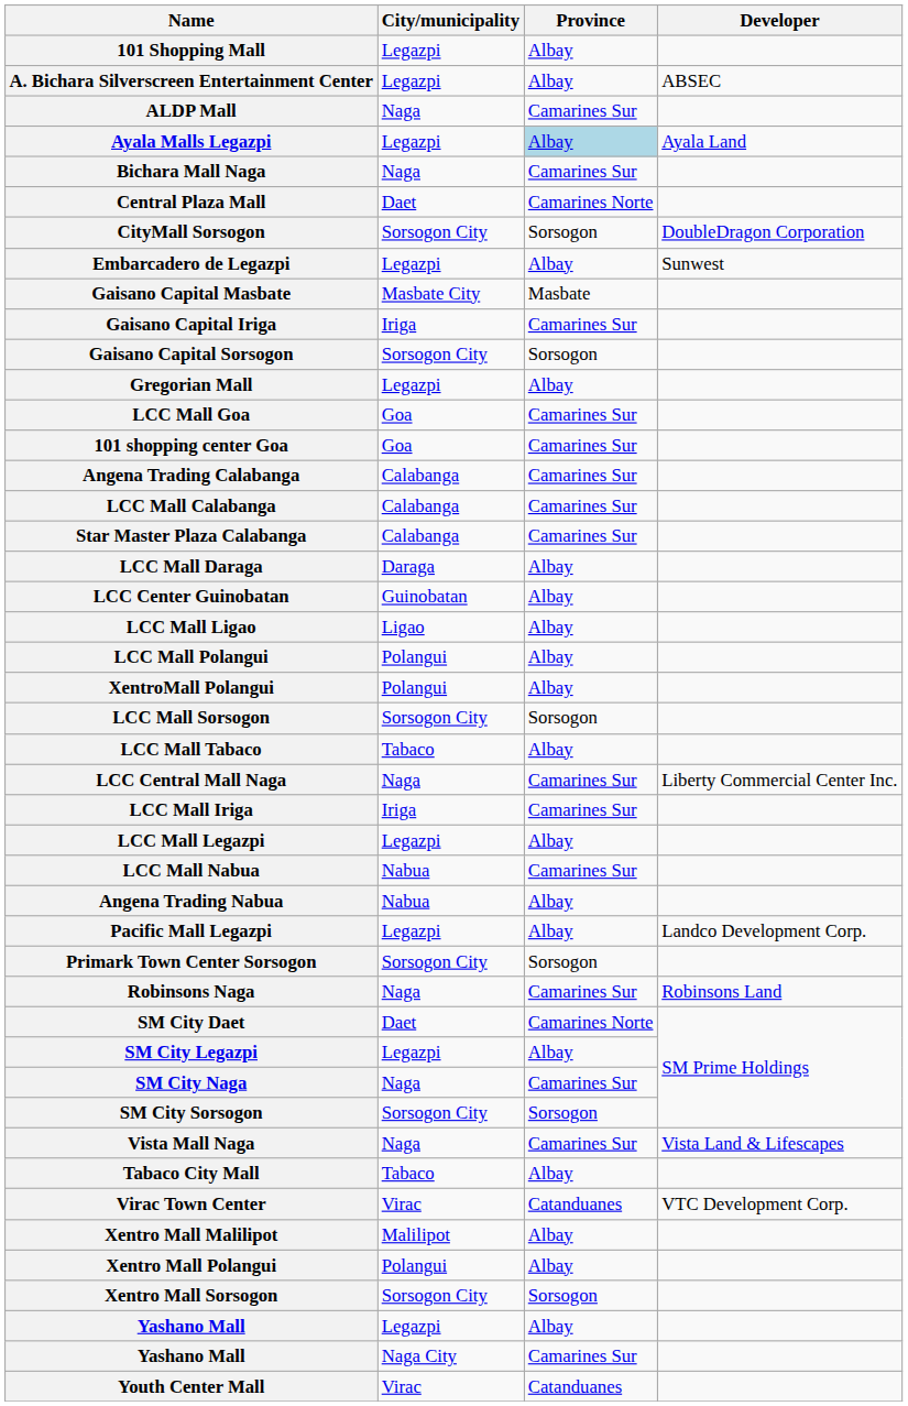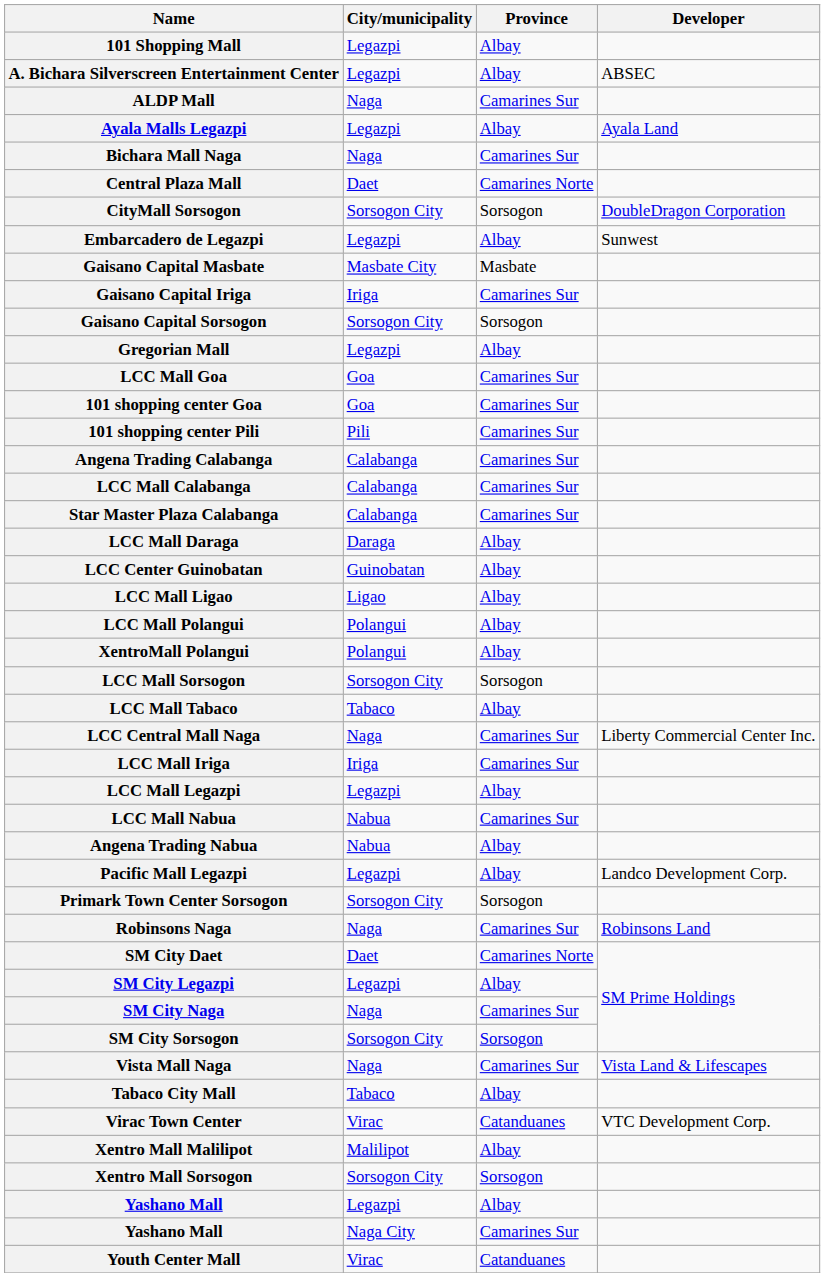 <table class="wikitable sortable plainrowheaders" style="font-size:95%;">
 <tr>
 <th scope="col">Name</th>
 <th scope="col">City/municipality</th>
 <th scope="col">Province</th>
 <th scope="col">Developer</th>
 </tr>
 <tr>
 <th scope="row">101 Shopping Mall</th>
 <td><a href='#'>Legazpi</a></td>
 <td><a href='#'>Albay</a></td>
 <td></td>
 </tr>
 <tr>
 <th scope="row">A. Bichara Silverscreen Entertainment Center</th>
 <td><a href='#'>Legazpi</a></td>
 <td><a href='#'>Albay</a></td>
 <td>ABSEC</td>
 </tr>
 <tr>
 <th scope="row">ALDP Mall</th>
 <td><a href='#'>Naga</a></td>
 <td><a href='#'>Camarines Sur</a></td>
 <td></td>
 </tr>
 <tr>
 <th scope="row"><a href='#'>Ayala Malls Legazpi</a></th>
 <td><a href='#'>Legazpi</a></td>
-<td style="background: lightblue;"><a href='#'>Albay</a></td>
+<td><a href='#'>Albay</a></td>
 <td><a href='#'>Ayala Land</a></td>
 </tr>
 <tr>
 <th scope="row">Bichara Mall Naga</th>
 <td><a href='#'>Naga</a></td>
 <td><a href='#'>Camarines Sur</a></td>
 <td></td>
 </tr>
 <tr>
 <th scope="row">Central Plaza Mall</th>
 <td><a href='#'>Daet</a></td>
 <td><a href='#'>Camarines Norte</a></td>
 <td></td>
 </tr>
 <tr>
 <th scope="row">CityMall Sorsogon</th>
 <td><a href='#'>Sorsogon City</a></td>
 <td>Sorsogon</td>
 <td><a href='#'>DoubleDragon Corporation</a></td>
 </tr>
 <tr>
 <th scope="row">Embarcadero de Legazpi</th>
 <td><a href='#'>Legazpi</a></td>
 <td><a href='#'>Albay</a></td>
 <td>Sunwest</td>
 </tr>
 <tr>
 <th scope="row">Gaisano Capital Masbate</th>
 <td><a href='#'>Masbate City</a></td>
 <td>Masbate</td>
 <td></td>
 </tr>
 <tr>
 <th scope="row">Gaisano Capital Iriga</th>
 <td><a href='#'>Iriga</a></td>
 <td><a href='#'>Camarines Sur</a></td>
 <td></td>
 </tr>
 <tr>
 <th scope="row">Gaisano Capital Sorsogon</th>
 <td><a href='#'>Sorsogon City</a></td>
 <td>Sorsogon</td>
 <td></td>
 </tr>
 <tr>
 <th scope="row">Gregorian Mall</th>
 <td><a href='#'>Legazpi</a></td>
 <td><a href='#'>Albay</a></td>
 <td></td>
 </tr>
 <tr>
 <th scope="row">LCC Mall Goa</th>
 <td><a href='#'>Goa</a></td>
 <td><a href='#'>Camarines Sur</a></td>
 <td></td>
 </tr>
 <tr>
 <th scope="row">101 shopping center Goa</th>
 <td><a href='#'>Goa</a></td>
+<td><a href='#'>Camarines Sur</a></td>
+<td></td>
+</tr>
+<tr>
+<th scope= "row">101 shopping center Pili</th>
+<td><a href='#'>Pili</a></td>
 <td><a href='#'>Camarines Sur</a></td>
 <td></td>
 </tr>
 <tr>
 <th scope="row">Angena Trading Calabanga</th>
 <td><a href='#'>Calabanga</a></td>
 <td><a href='#'>Camarines Sur</a></td>
 <td></td>
 </tr>
 <tr>
 <th scope="row">LCC Mall Calabanga</th>
 <td><a href='#'>Calabanga</a></td>
 <td><a href='#'>Camarines Sur</a></td>
 <td></td>
 </tr>
 <tr>
 <th scope="row">Star Master Plaza Calabanga</th>
 <td><a href='#'>Calabanga</a></td>
 <td><a href='#'>Camarines Sur</a></td>
 <td></td>
 </tr>
 <tr>
 <th scope="row">LCC Mall Daraga</th>
 <td><a href='#'>Daraga</a></td>
 <td><a href='#'>Albay</a></td>
 <td></td>
 </tr>
 <tr>
 <th scope="row">LCC Center Guinobatan</th>
 <td><a href='#'>Guinobatan</a></td>
 <td><a href='#'>Albay</a></td>
 <td></td>
 </tr>
 <tr>
 <th scope="row">LCC Mall Ligao</th>
 <td><a href='#'>Ligao</a></td>
 <td><a href='#'>Albay</a></td>
 <td></td>
 </tr>
 <tr>
 <th scope="row">LCC Mall Polangui</th>
 <td><a href='#'>Polangui</a></td>
 <td><a href='#'>Albay</a></td>
 <td></td>
 </tr>
 <tr>
 <th scope="row">XentroMall Polangui</th>
 <td><a href='#'>Polangui</a></td>
 <td><a href='#'>Albay</a></td>
 <td></td>
 </tr>
 <tr>
 <th scope="row">LCC Mall Sorsogon</th>
 <td><a href='#'>Sorsogon City</a></td>
 <td>Sorsogon</td>
 <td></td>
 </tr>
 <tr>
 <th scope="row">LCC Mall Tabaco</th>
 <td><a href='#'>Tabaco</a></td>
 <td><a href='#'>Albay</a></td>
 <td></td>
 </tr>
 <tr>
 <th scope="row">LCC Central Mall Naga</th>
 <td><a href='#'>Naga</a></td>
 <td><a href='#'>Camarines Sur</a></td>
 <td>Liberty Commercial Center Inc.</td>
 </tr>
 <tr>
 <th scope="row">LCC Mall Iriga</th>
 <td><a href='#'>Iriga</a></td>
 <td><a href='#'>Camarines Sur</a></td>
 <td></td>
 </tr>
 <tr>
 <th scope="row">LCC Mall Legazpi</th>
 <td><a href='#'>Legazpi</a></td>
 <td><a href='#'>Albay</a></td>
 <td></td>
 </tr>
 <tr>
 <th scope="row">LCC Mall Nabua</th>
 <td><a href='#'>Nabua</a></td>
 <td><a href='#'>Camarines Sur</a></td>
 <td></td>
 </tr>
 <tr>
 <th scope="row">Angena Trading Nabua</th>
 <td><a href='#'>Nabua</a></td>
 <td><a href='#'>Albay</a></td>
 <td></td>
 </tr>
 <tr>
 <th scope="row">Pacific Mall Legazpi</th>
 <td><a href='#'>Legazpi</a></td>
 <td><a href='#'>Albay</a></td>
 <td>Landco Development Corp.</td>
 </tr>
 <tr>
 <th scope="row">Primark Town Center Sorsogon</th>
 <td><a href='#'>Sorsogon City</a></td>
 <td>Sorsogon</td>
 <td></td>
 </tr>
 <tr>
 <th scope="row">Robinsons Naga</th>
 <td><a href='#'>Naga</a></td>
 <td><a href='#'>Camarines Sur</a></td>
 <td><a href='#'>Robinsons Land</a></td>
 </tr>
 <tr>
 <th scope="row">SM City Daet</th>
 <td><a href='#'>Daet</a></td>
 <td><a href='#'>Camarines Norte</a></td>
 <td rowspan="4"><a href='#'>SM Prime Holdings</a></td>
 </tr>
 <tr>
 <th scope="row"><a href='#'>SM City Legazpi</a></th>
 <td><a href='#'>Legazpi</a></td>
 <td><a href='#'>Albay</a></td>
 </tr>
 <tr>
 <th scope="row"><a href='#'>SM City Naga</a></th>
 <td><a href='#'>Naga</a></td>
 <td><a href='#'>Camarines Sur</a></td>
 </tr>
 <tr>
 <th scope="row">SM City Sorsogon</th>
 <td><a href='#'>Sorsogon City</a></td>
 <td><a href='#'>Sorsogon</a></td>
 </tr>
 <tr>
 <th scope="row">Vista Mall Naga</th>
 <td><a href='#'>Naga</a></td>
 <td><a href='#'>Camarines Sur</a></td>
 <td><a href='#'>Vista Land & Lifescapes</a></td>
 </tr>
 <tr>
 <th scope="row">Tabaco City Mall</th>
 <td><a href='#'>Tabaco</a></td>
 <td><a href='#'>Albay</a></td>
 <td></td>
 </tr>
 <tr>
 <th scope="row">Virac Town Center</th>
 <td><a href='#'>Virac</a></td>
 <td><a href='#'>Catanduanes</a></td>
 <td>VTC Development Corp.</td>
 </tr>
 <tr>
 <th scope="row">Xentro Mall Malilipot</th>
 <td><a href='#'>Malilipot</a></td>
 <td><a href='#'>Albay</a></td>
 <td></td>
 </tr>
 <tr>
-<th scope="row">Xentro Mall Polangui</th>
-<td><a href='#'>Polangui</a></td>
-<td><a href='#'>Albay</a></td>
-<td></td>
-</tr>
-<tr>
 <th scope="row">Xentro Mall Sorsogon</th>
 <td><a href='#'>Sorsogon City</a></td>
 <td><a href='#'>Sorsogon</a></td>
 <td></td>
 </tr>
 <tr>
 <th scope="row"><a href='#'>Yashano Mall</a></th>
 <td><a href='#'>Legazpi</a></td>
 <td><a href='#'>Albay</a></td>
 <td></td>
 </tr>
 <tr>
 <th scope="row">Yashano Mall</th>
 <td><a href='#'>Naga City</a></td>
 <td><a href='#'>Camarines Sur</a></td>
 <td></td>
 </tr>
 <tr>
 <th scope="row">Youth Center Mall</th>
 <td><a href='#'>Virac</a></td>
 <td><a href='#'>Catanduanes</a></td>
 <td></td>
 </tr>
 </table>
